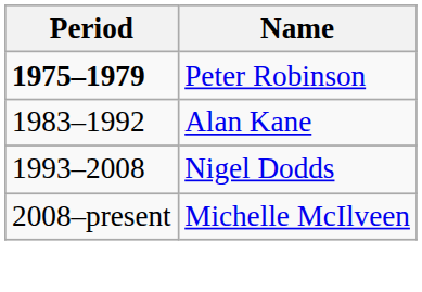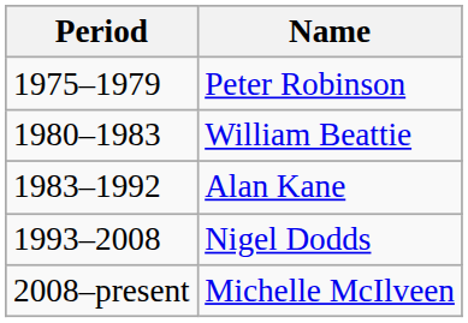 <table class="wikitable">
 <tr>
 <th>Period</th>
 <th>Name</th>
 </tr>
 <tr>
-<td><strong>1975–1979</strong></td>
+<td>1975–1979</td>
 <td><a href='#'>Peter Robinson</a></td>
+</tr>
+<tr>
+<td>1980–1983</td>
+<td><a href='#'>William Beattie</a></td>
 </tr>
 <tr>
 <td>1983–1992</td>
 <td><a href='#'>Alan Kane</a></td>
 </tr>
 <tr>
 <td>1993–2008</td>
 <td><a href='#'>Nigel Dodds</a></td>
 </tr>
 <tr>
 <td>2008–present</td>
 <td><a href='#'>Michelle McIlveen</a></td>
 </tr>
 </table>
